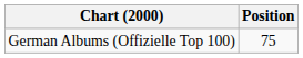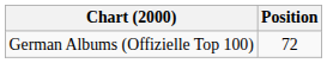 <table class="wikitable plainrowheaders">
 <tr>
 <th>Chart (2000)</th>
 <th>Position</th>
 </tr>
 <tr>
 <td>German Albums (Offizielle Top 100)</td>
-<td align="center">75</td>
+<td align="center">72</td>
 </tr>
 </table>
